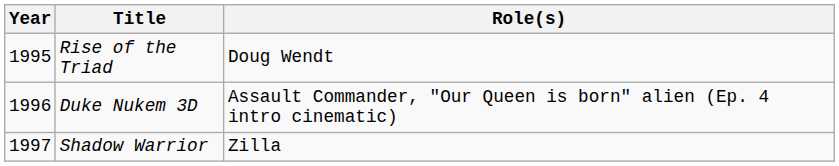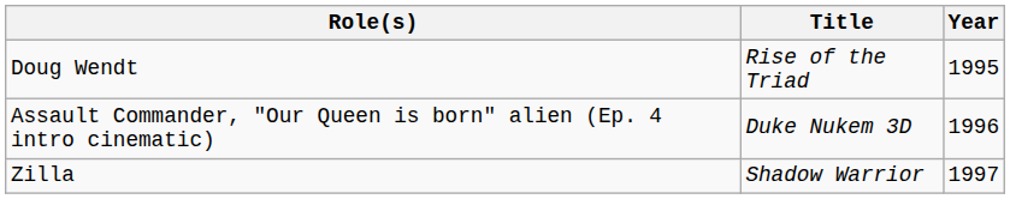 <table class="wikitable">
 <tr>
+<th>Role(s)</th>
+<th>Title</th>
 <th>Year</th>
-<th>Title</th>
-<th>Role(s)</th>
 </tr>
 <tr>
+<td>Doug Wendt</td>
+<td><em>Rise of the Triad</em></td>
 <td>1995</td>
-<td><em>Rise of the Triad</em></td>
-<td>Doug Wendt</td>
 </tr>
 <tr>
+<td>Assault Commander, "Our Queen is born" alien (Ep. 4 intro cinematic)</td>
+<td><em>Duke Nukem 3D</em></td>
 <td>1996</td>
-<td><em>Duke Nukem 3D</em></td>
-<td>Assault Commander, "Our Queen is born" alien (Ep. 4 intro cinematic)</td>
 </tr>
 <tr>
+<td>Zilla</td>
+<td><em>Shadow Warrior</em></td>
 <td>1997</td>
-<td><em>Shadow Warrior</em></td>
-<td>Zilla</td>
 </tr>
 </table>
